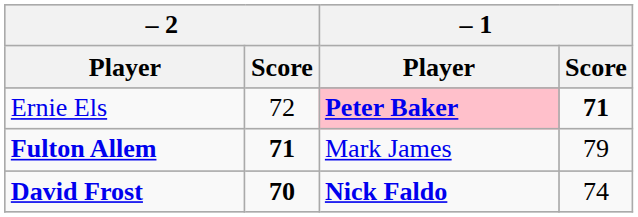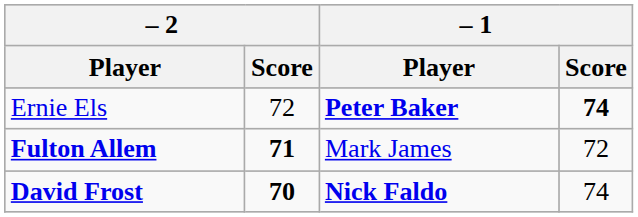 <table class=wikitable>
 <tr>
 <th colspan=2> – 2</th>
 <th colspan=2> – 1</th>
 </tr>
 <tr>
 <th width=140>Player</th>
 <th>Score</th>
 <th width=140>Player</th>
 <th>Score</th>
 </tr>
 <tr>
 <td><a href='#'>Ernie Els</a></td>
 <td align=center>72</td>
-<td style="background: pink;"><strong><a href='#'>Peter Baker</a></strong></td>
-<td align=center><strong>71</strong></td>
+<td><strong><a href='#'>Peter Baker</a></strong></td>
+<td align=center><strong>74</strong></td>
 </tr>
 <tr>
 <td><strong><a href='#'>Fulton Allem</a></strong></td>
 <td align=center><strong>71</strong></td>
 <td><a href='#'>Mark James</a></td>
-<td align=center>79</td>
+<td align=center>72</td>
 </tr>
 <tr>
 <td><strong><a href='#'>David Frost</a></strong></td>
 <td align=center><strong>70</strong></td>
 <td><strong><a href='#'>Nick Faldo</a></strong></td>
 <td align=center>74</td>
 </tr>
 </table>
